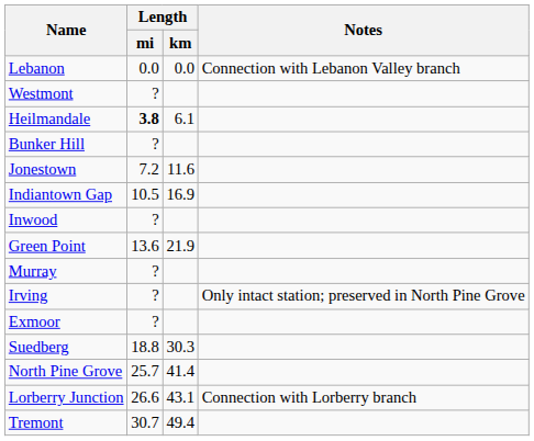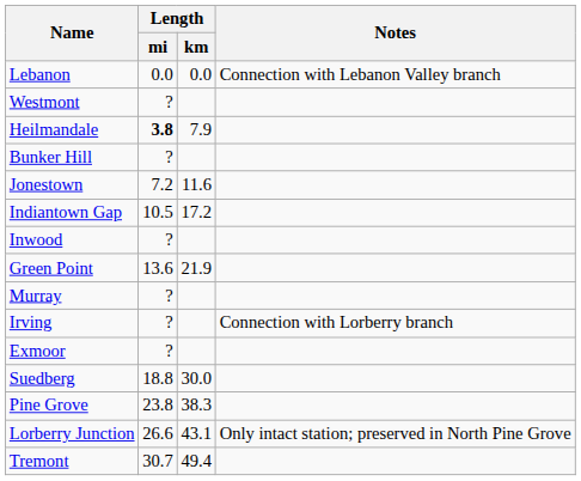 <table class="wikitable" style="text-align:right">
 <tr>
 <th rowspan=2>Name</th>
 <th colspan=2>Length</th>
 <th rowspan=2>Notes</th>
 </tr>
 <tr>
 <th>mi</th>
 <th>km</th>
 </tr>
 <tr>
 <td align="left"><a href='#'>Lebanon</a></td>
 <td>0.0</td>
 <td>0.0</td>
 <td align="left">Connection with Lebanon Valley branch</td>
 </tr>
 <tr>
 <td align="left"><a href='#'>Westmont</a></td>
 <td>?</td>
 <td></td>
 <td></td>
 </tr>
 <tr>
 <td align="left"><a href='#'>Heilmandale</a></td>
 <td><strong>3.8</strong></td>
-<td>6.1</td>
+<td>7.9</td>
 <td></td>
 </tr>
 <tr>
 <td align="left"><a href='#'>Bunker Hill</a></td>
 <td>?</td>
 <td></td>
 <td></td>
 </tr>
 <tr>
 <td align="left"><a href='#'>Jonestown</a></td>
 <td>7.2</td>
 <td>11.6</td>
 <td></td>
 </tr>
 <tr>
 <td align="left"><a href='#'>Indiantown Gap</a></td>
 <td>10.5</td>
-<td>16.9</td>
+<td>17.2</td>
 <td></td>
 </tr>
 <tr>
 <td align="left"><a href='#'>Inwood</a></td>
 <td>?</td>
 <td></td>
 <td></td>
 </tr>
 <tr>
 <td align="left"><a href='#'>Green Point</a></td>
 <td>13.6</td>
 <td>21.9</td>
 <td></td>
 </tr>
 <tr>
 <td align="left"><a href='#'>Murray</a></td>
 <td>?</td>
 <td></td>
 <td></td>
 </tr>
 <tr>
 <td align="left"><a href='#'>Irving</a></td>
 <td>?</td>
 <td></td>
-<td align="left">Only intact station; preserved in North Pine Grove</td>
+<td align="left">Connection with Lorberry branch</td>
 </tr>
 <tr>
 <td align="left"><a href='#'>Exmoor</a></td>
 <td>?</td>
 <td></td>
 <td></td>
 </tr>
 <tr>
 <td align="left"><a href='#'>Suedberg</a></td>
 <td>18.8</td>
-<td>30.3</td>
+<td>30.0</td>
 <td></td>
 </tr>
 <tr>
-<td align="left"><a href='#'>North Pine Grove</a></td>
-<td>25.7</td>
-<td>41.4</td>
+<td align="left"><a href='#'>Pine Grove</a></td>
+<td>23.8</td>
+<td>38.3</td>
 <td></td>
 </tr>
 <tr>
 <td align="left"><a href='#'>Lorberry Junction</a></td>
 <td>26.6</td>
 <td>43.1</td>
-<td align="left">Connection with Lorberry branch</td>
+<td align="left">Only intact station; preserved in North Pine Grove</td>
 </tr>
 <tr>
 <td align="left"><a href='#'>Tremont</a></td>
 <td>30.7</td>
 <td>49.4</td>
 <td></td>
 </tr>
 </table>
